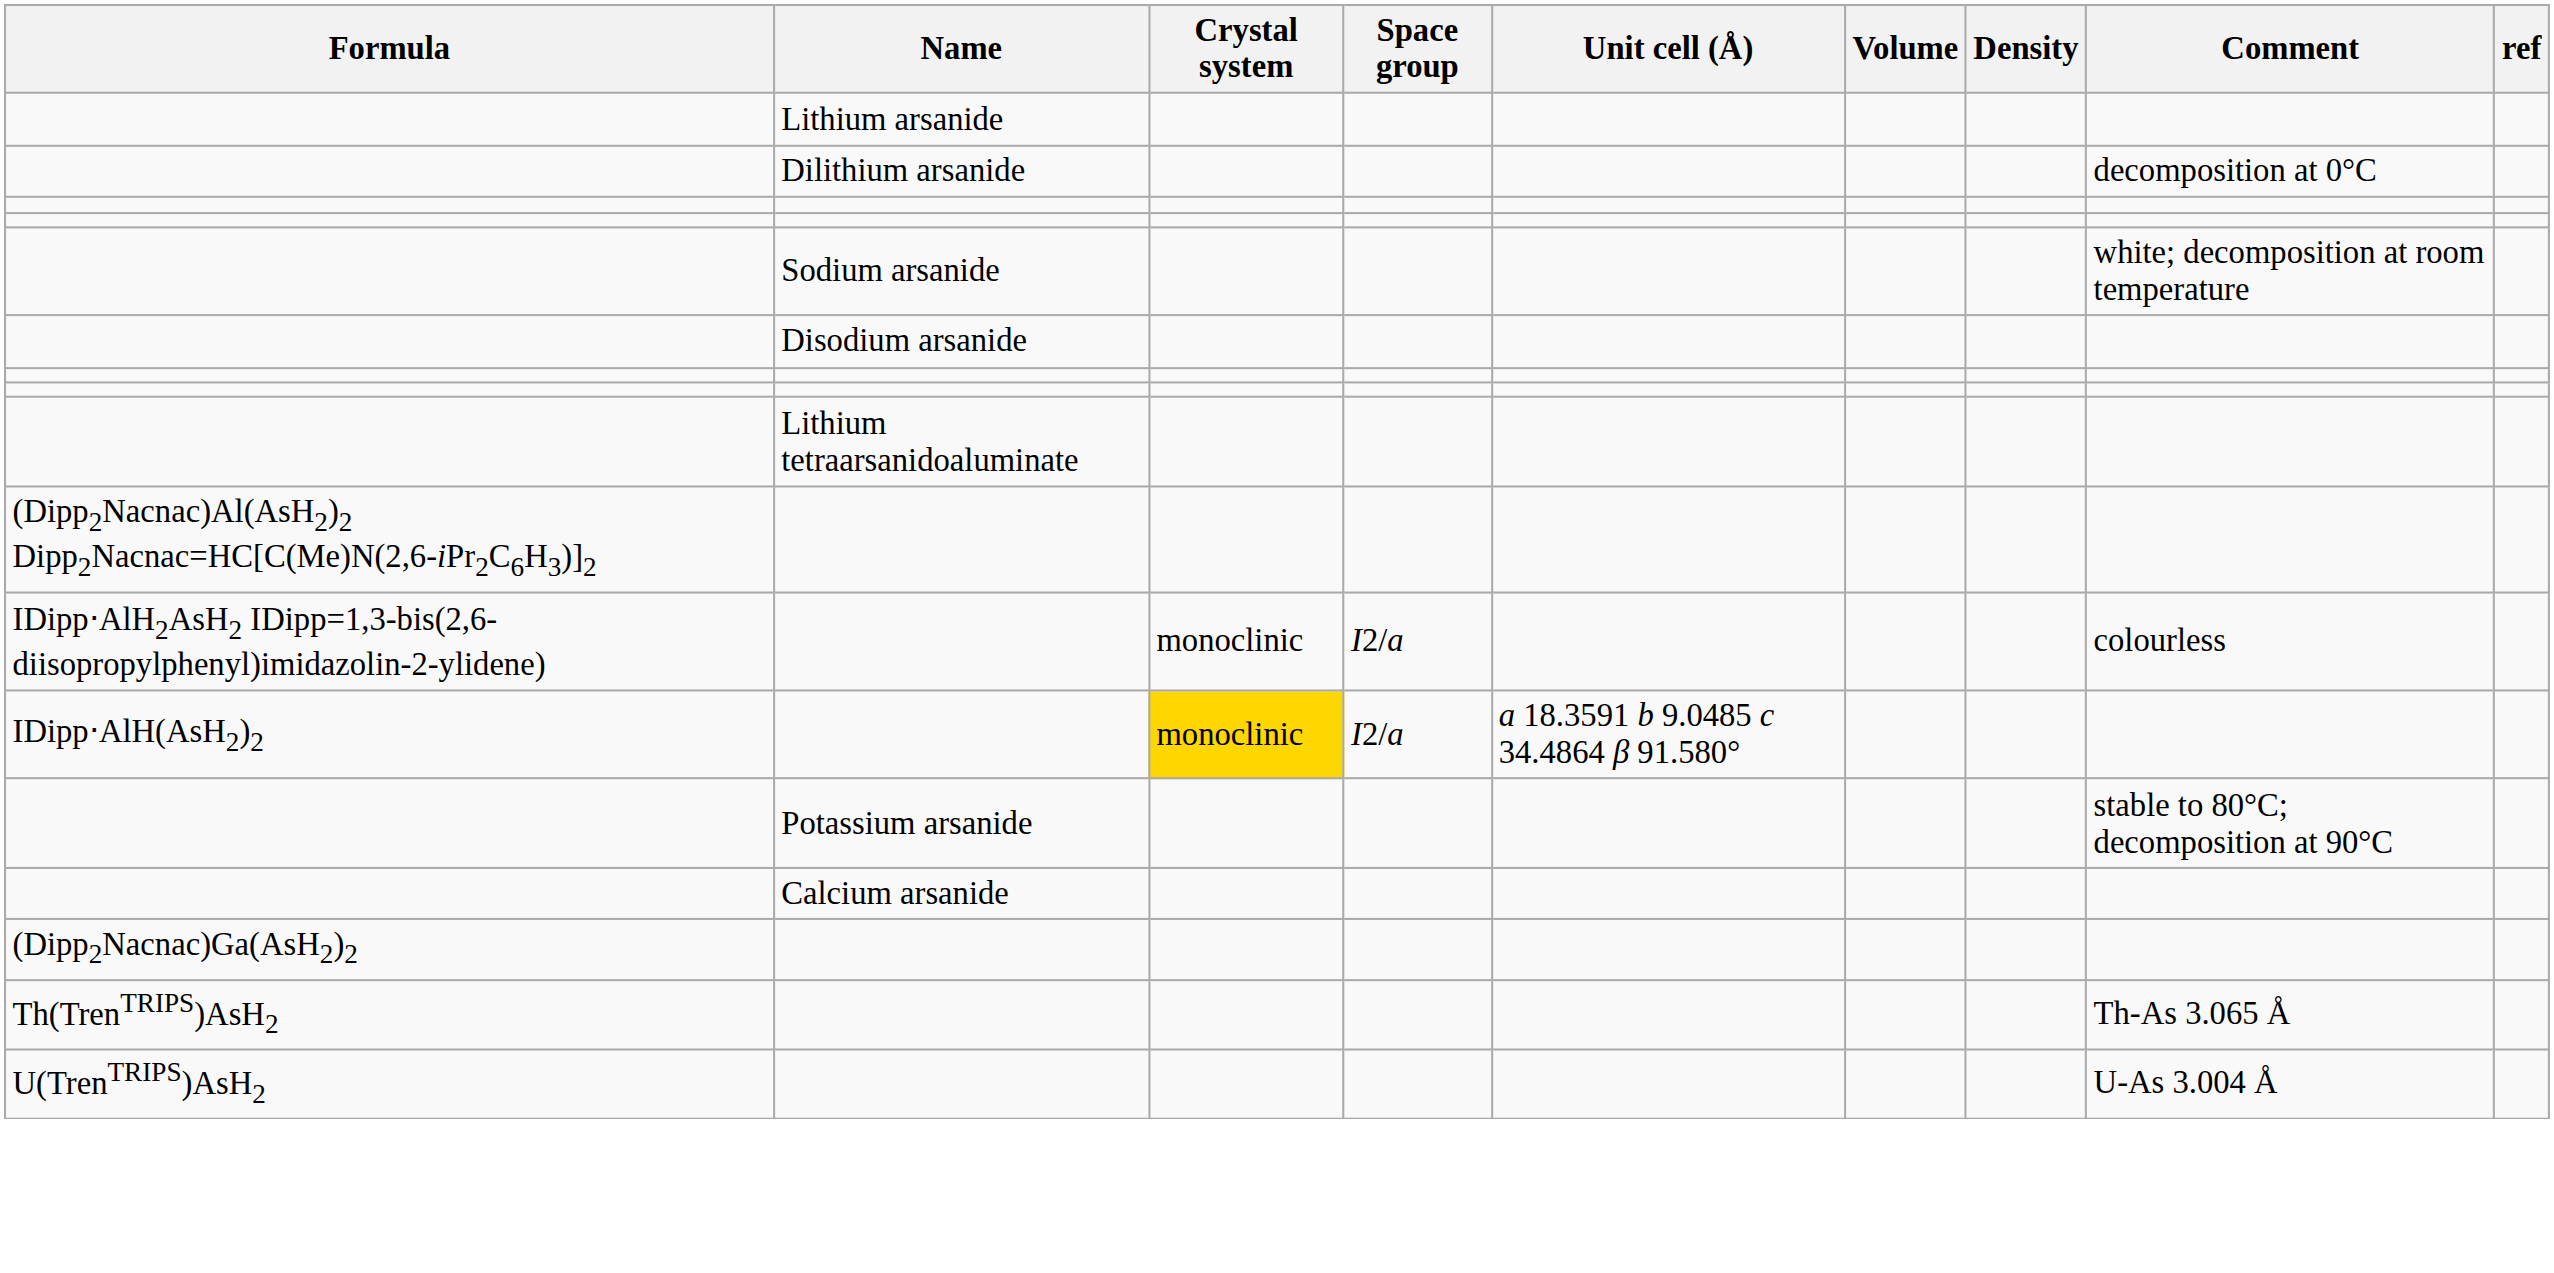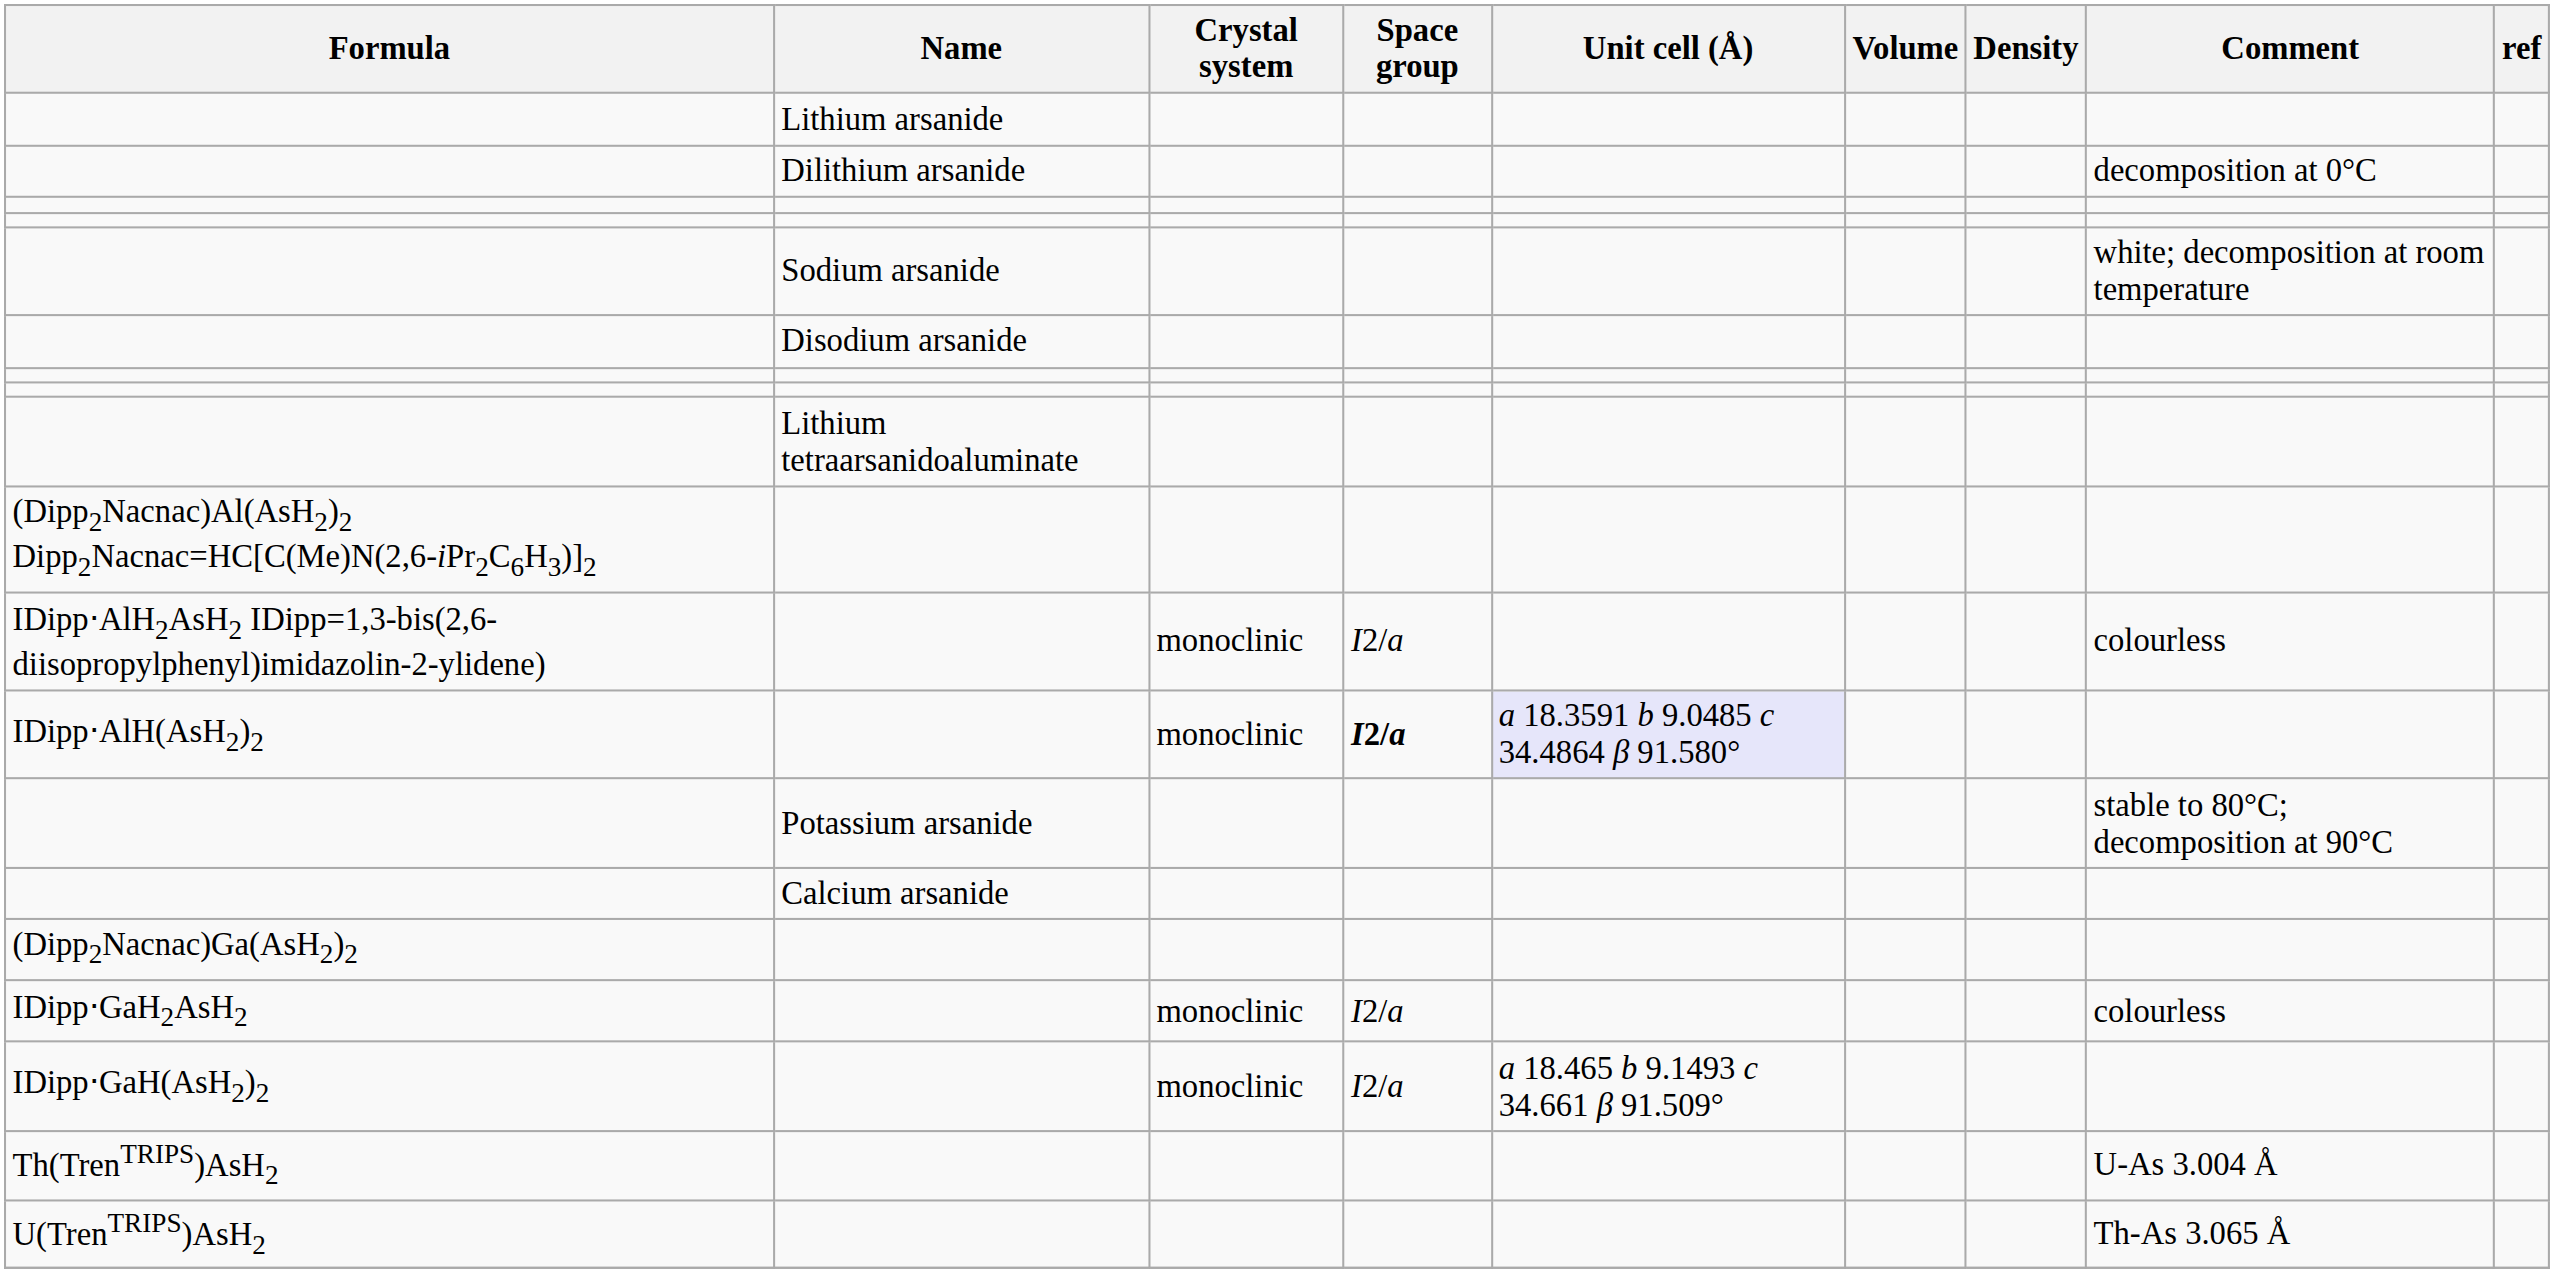 <table class="wikitable">
 <tr>
 <th>Formula</th>
 <th>Name</th>
 <th>Crystal system</th>
 <th>Space group</th>
 <th>Unit cell (Å)</th>
 <th>Volume</th>
 <th>Density</th>
 <th>Comment</th>
 <th>ref</th>
 </tr>
 <tr>
 <td></td>
 <td>Lithium arsanide</td>
 <td></td>
 <td></td>
 <td></td>
 <td></td>
 <td></td>
 <td></td>
 <td></td>
 </tr>
 <tr>
 <td></td>
 <td>Dilithium arsanide</td>
 <td></td>
 <td></td>
 <td></td>
 <td></td>
 <td></td>
 <td>decomposition at 0°C</td>
 <td></td>
 </tr>
 <tr>
 <td></td>
 <td></td>
 <td></td>
 <td></td>
 <td></td>
 <td></td>
 <td></td>
 <td></td>
 <td></td>
 </tr>
 <tr>
 <td></td>
 <td></td>
 <td></td>
 <td></td>
 <td></td>
 <td></td>
 <td></td>
 <td></td>
 <td></td>
 </tr>
 <tr>
 <td></td>
 <td>Sodium arsanide</td>
 <td></td>
 <td></td>
 <td></td>
 <td></td>
 <td></td>
 <td>white; decomposition at room temperature</td>
 <td></td>
 </tr>
 <tr>
 <td></td>
 <td>Disodium arsanide</td>
 <td></td>
 <td></td>
 <td></td>
 <td></td>
 <td></td>
 <td></td>
 <td></td>
 </tr>
 <tr>
 <td></td>
 <td></td>
 <td></td>
 <td></td>
 <td></td>
 <td></td>
 <td></td>
 <td></td>
 <td></td>
 </tr>
 <tr>
 <td></td>
 <td></td>
 <td></td>
 <td></td>
 <td></td>
 <td></td>
 <td></td>
 <td></td>
 <td></td>
 </tr>
 <tr>
 <td></td>
 <td>Lithium tetraarsanidoaluminate</td>
 <td></td>
 <td></td>
 <td></td>
 <td></td>
 <td></td>
 <td></td>
 <td></td>
 </tr>
 <tr>
 <td>(Dipp<sub>2</sub>Nacnac)Al(AsH<sub>2</sub>)<sub>2</sub> Dipp<sub>2</sub>Nacnac=HC[C(Me)N(2,6-<em>i</em>Pr<sub>2</sub>C<sub>6</sub>H<sub>3</sub>)]<sub>2</sub></td>
 <td></td>
 <td></td>
 <td></td>
 <td></td>
 <td></td>
 <td></td>
 <td></td>
 <td></td>
 </tr>
 <tr>
 <td>IDipp⋅AlH<sub>2</sub>AsH<sub>2</sub> IDipp=1,3-bis(2,6-diisopropylphenyl)imidazolin-2-ylidene)</td>
 <td></td>
 <td>monoclinic</td>
 <td><em>I</em>2/<em>a</em></td>
 <td></td>
 <td></td>
 <td></td>
 <td>colourless</td>
 <td></td>
 </tr>
 <tr>
 <td>IDipp⋅AlH(AsH<sub>2</sub>)<sub>2</sub></td>
 <td></td>
-<td style="background: gold;">monoclinic</td>
-<td><em>I</em>2/<em>a</em></td>
-<td><em>a</em> 18.3591 <em>b</em> 9.0485 <em>c</em> 34.4864 <em>β</em> 91.580°</td>
+<td>monoclinic</td>
+<td><strong><em>I</em>2/<em>a</em></strong></td>
+<td style="background: lavender;"><em>a</em> 18.3591 <em>b</em> 9.0485 <em>c</em> 34.4864 <em>β</em> 91.580°</td>
 <td></td>
 <td></td>
 <td></td>
 <td></td>
 </tr>
 <tr>
 <td></td>
 <td>Potassium arsanide</td>
 <td></td>
 <td></td>
 <td></td>
 <td></td>
 <td></td>
 <td>stable to 80°C; decomposition at 90°C</td>
 <td></td>
 </tr>
 <tr>
 <td></td>
 <td>Calcium arsanide</td>
 <td></td>
 <td></td>
 <td></td>
 <td></td>
 <td></td>
 <td></td>
 <td></td>
 </tr>
 <tr>
 <td>(Dipp<sub>2</sub>Nacnac)Ga(AsH<sub>2</sub>)<sub>2</sub></td>
 <td></td>
 <td></td>
 <td></td>
 <td></td>
 <td></td>
 <td></td>
 <td></td>
 <td></td>
 </tr>
 <tr>
+<td>IDipp⋅GaH<sub>2</sub>AsH<sub>2</sub></td>
+<td></td>
+<td>monoclinic</td>
+<td><em>I</em>2/<em>a</em></td>
+<td></td>
+<td></td>
+<td></td>
+<td>colourless</td>
+<td></td>
+</tr>
+<tr>
+<td>IDipp⋅GaH(AsH<sub>2</sub>)<sub>2</sub></td>
+<td></td>
+<td>monoclinic</td>
+<td><em>I</em>2/<em>a</em></td>
+<td><em>a</em> 18.465 <em>b</em> 9.1493 <em>c</em> 34.661 <em>β</em> 91.509°</td>
+<td></td>
+<td></td>
+<td></td>
+<td></td>
+</tr>
+<tr>
 <td>Th(Tren<sup>TRIPS</sup>)AsH<sub>2</sub></td>
+<td></td>
+<td></td>
+<td></td>
+<td></td>
+<td></td>
+<td></td>
+<td>U-As 3.004 Å</td>
+<td></td>
+</tr>
+<tr>
+<td>U(Tren<sup>TRIPS</sup>)AsH<sub>2</sub></td>
 <td></td>
 <td></td>
 <td></td>
 <td></td>
 <td></td>
 <td></td>
 <td>Th-As 3.065 Å</td>
 <td></td>
 </tr>
 <tr>
-<td>U(Tren<sup>TRIPS</sup>)AsH<sub>2</sub></td>
-<td></td>
-<td></td>
-<td></td>
-<td></td>
-<td></td>
-<td></td>
-<td>U-As 3.004 Å</td>
-<td></td>
-</tr>
-<tr>
 </tr>
 </table>
